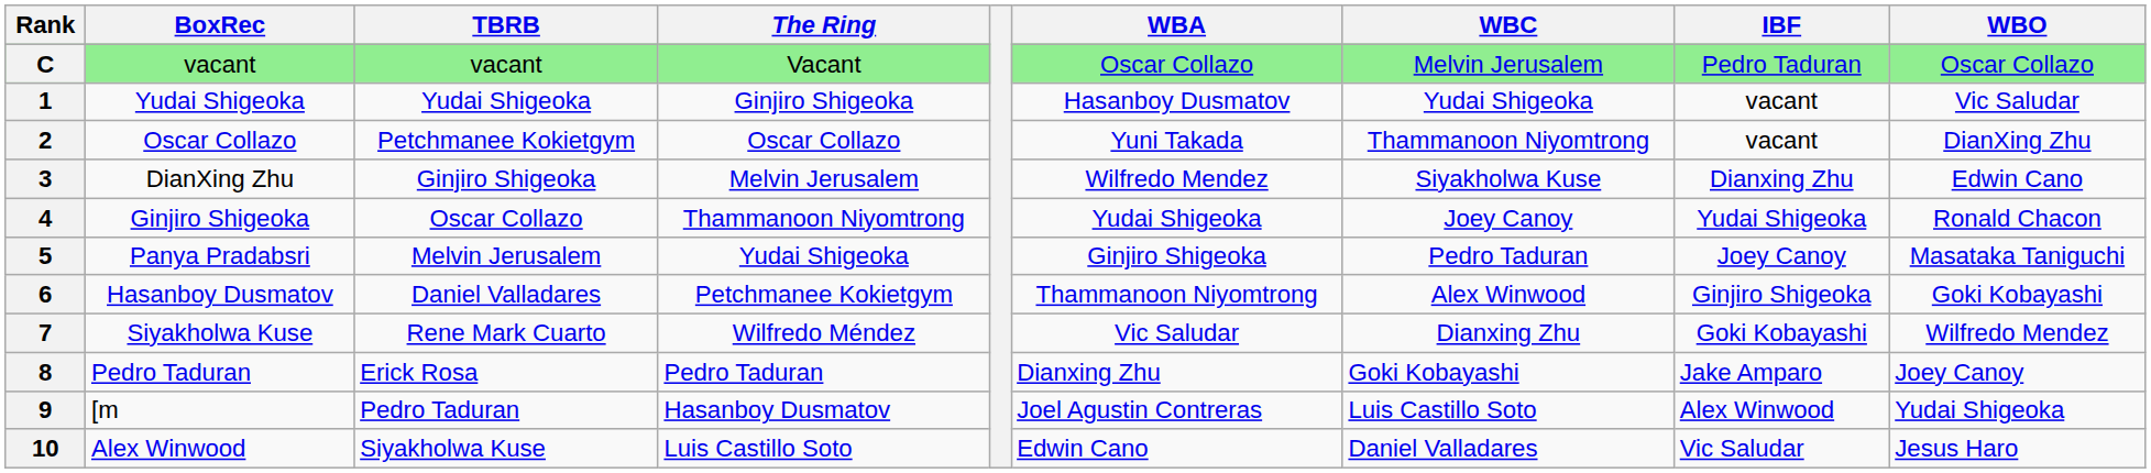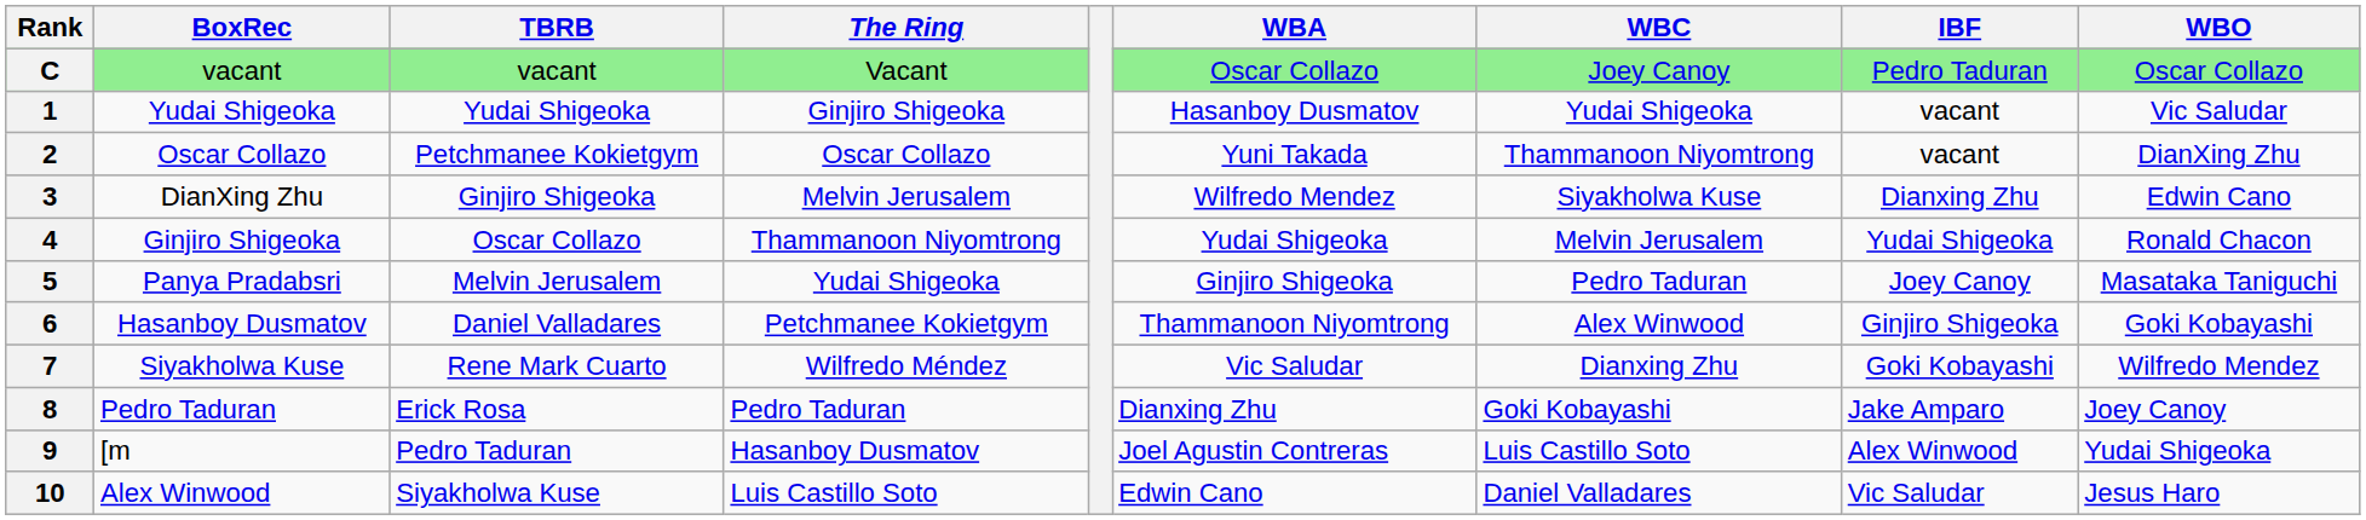 <table class="wikitable" style="text-align:left; font-size:90%; width:100%;">
 <tr>
 <th>Rank</th>
 <th><a href='#'>BoxRec</a></th>
 <th><a href='#'>TBRB</a></th>
 <th><em><a href='#'>The Ring</a></em></th>
 <th rowspan="12" style="width:1%;"></th>
 <th><a href='#'>WBA</a></th>
 <th><a href='#'>WBC</a></th>
 <th><a href='#'>IBF</a></th>
 <th><a href='#'>WBO</a></th>
 </tr>
 <tr style="background:lightgreen;">
 <th scope="row">C</th>
 <td style="text-align:center;">vacant</td>
 <td style="text-align:center;">vacant</td>
 <td style="text-align:center;">Vacant</td>
 <td style="text-align:center;"><a href='#'>Oscar Collazo</a></td>
-<td style="text-align:center;"><a href='#'>Melvin Jerusalem</a></td>
+<td style="text-align:center;"><a href='#'>Joey Canoy</a></td>
 <td style="text-align:center;"><a href='#'>Pedro Taduran</a></td>
 <td style="text-align:center;"><a href='#'>Oscar Collazo</a></td>
 </tr>
 <tr>
 <th scope="row">1</th>
 <td style="text-align:center;"><a href='#'>Yudai Shigeoka</a></td>
 <td style="text-align:center;"><a href='#'>Yudai Shigeoka</a></td>
 <td style="text-align:center;"><a href='#'>Ginjiro Shigeoka</a></td>
 <td style="text-align:center;"><a href='#'>Hasanboy Dusmatov</a></td>
 <td style="text-align:center;"><a href='#'>Yudai Shigeoka</a></td>
 <td style="text-align:center;">vacant</td>
 <td style="text-align:center;"><a href='#'>Vic Saludar</a></td>
 </tr>
 <tr>
 <th scope="row">2</th>
 <td style="text-align:center;"><a href='#'>Oscar Collazo</a></td>
 <td style="text-align:center;"><a href='#'>Petchmanee Kokietgym</a></td>
 <td style="text-align:center;"><a href='#'>Oscar Collazo</a></td>
 <td style="text-align:center;"><a href='#'>Yuni Takada</a></td>
 <td style="text-align:center;"><a href='#'>Thammanoon Niyomtrong</a></td>
 <td style="text-align:center;">vacant</td>
 <td style="text-align:center;"><a href='#'>DianXing Zhu</a></td>
 </tr>
 <tr>
 <th scope="row">3</th>
 <td style="text-align:center;">DianXing Zhu</td>
 <td style="text-align:center;"><a href='#'>Ginjiro Shigeoka</a></td>
 <td style="text-align:center;"><a href='#'>Melvin Jerusalem</a></td>
 <td style="text-align:center;"><a href='#'>Wilfredo Mendez</a></td>
 <td style="text-align:center;"><a href='#'>Siyakholwa Kuse</a></td>
 <td style="text-align:center;"><a href='#'>Dianxing Zhu</a></td>
 <td style="text-align:center;"><a href='#'>Edwin Cano</a></td>
 </tr>
 <tr>
 <th scope="row">4</th>
 <td style="text-align:center;"><a href='#'>Ginjiro Shigeoka</a></td>
 <td style="text-align:center;"><a href='#'>Oscar Collazo</a></td>
 <td style="text-align:center;"><a href='#'>Thammanoon Niyomtrong</a></td>
 <td style="text-align:center;"><a href='#'>Yudai Shigeoka</a></td>
-<td style="text-align:center;"><a href='#'>Joey Canoy</a></td>
+<td style="text-align:center;"><a href='#'>Melvin Jerusalem</a></td>
 <td style="text-align:center;"><a href='#'>Yudai Shigeoka</a></td>
 <td style="text-align:center;"><a href='#'>Ronald Chacon</a></td>
 </tr>
 <tr>
 <th scope="row">5</th>
 <td style="text-align:center;"><a href='#'>Panya Pradabsri</a></td>
 <td style="text-align:center;"><a href='#'>Melvin Jerusalem</a></td>
 <td style="text-align:center;"><a href='#'>Yudai Shigeoka</a></td>
 <td style="text-align:center;"><a href='#'>Ginjiro Shigeoka</a></td>
 <td style="text-align:center;"><a href='#'>Pedro Taduran</a></td>
 <td style="text-align:center;"><a href='#'>Joey Canoy</a></td>
 <td style="text-align:center;"><a href='#'>Masataka Taniguchi</a></td>
 </tr>
 <tr>
 <th scope="row">6</th>
 <td style="text-align:center;"><a href='#'>Hasanboy Dusmatov</a></td>
 <td style="text-align:center;"><a href='#'>Daniel Valladares</a></td>
 <td style="text-align:center;"><a href='#'>Petchmanee Kokietgym</a></td>
 <td style="text-align:center;"><a href='#'>Thammanoon Niyomtrong</a></td>
 <td style="text-align:center;"><a href='#'>Alex Winwood</a></td>
 <td style="text-align:center;"><a href='#'>Ginjiro Shigeoka</a></td>
 <td style="text-align:center;"><a href='#'>Goki Kobayashi</a></td>
 </tr>
 <tr>
 <th scope="row">7</th>
 <td style="text-align:center;"><a href='#'>Siyakholwa Kuse</a></td>
 <td style="text-align:center;"><a href='#'>Rene Mark Cuarto</a></td>
 <td style="text-align:center;"><a href='#'>Wilfredo Méndez</a></td>
 <td style="text-align:center;"><a href='#'>Vic Saludar</a></td>
 <td style="text-align:center;"><a href='#'>Dianxing Zhu</a></td>
 <td style="text-align:center;"><a href='#'>Goki Kobayashi</a></td>
 <td style="text-align:center;"><a href='#'>Wilfredo Mendez</a></td>
 </tr>
 <tr>
 <th scope="row">8</th>
 <td><a href='#'>Pedro Taduran</a></td>
 <td><a href='#'>Erick Rosa</a></td>
 <td><a href='#'>Pedro Taduran</a></td>
 <td><a href='#'>Dianxing Zhu</a></td>
 <td><a href='#'>Goki Kobayashi</a></td>
 <td><a href='#'>Jake Amparo</a></td>
 <td><a href='#'>Joey Canoy</a></td>
 </tr>
 <tr>
 <th scope="row">9</th>
 <td>[m</td>
 <td><a href='#'>Pedro Taduran</a></td>
 <td><a href='#'>Hasanboy Dusmatov</a></td>
 <td><a href='#'>Joel Agustin Contreras</a></td>
 <td><a href='#'>Luis Castillo Soto</a></td>
 <td><a href='#'>Alex Winwood</a></td>
 <td><a href='#'>Yudai Shigeoka</a></td>
 </tr>
 <tr>
 <th scope="row">10</th>
 <td><a href='#'>Alex Winwood</a></td>
 <td><a href='#'>Siyakholwa Kuse</a></td>
 <td><a href='#'>Luis Castillo Soto</a></td>
 <td><a href='#'>Edwin Cano</a></td>
 <td><a href='#'>Daniel Valladares</a></td>
 <td><a href='#'>Vic Saludar</a></td>
 <td><a href='#'>Jesus Haro</a></td>
 </tr>
 </table>
